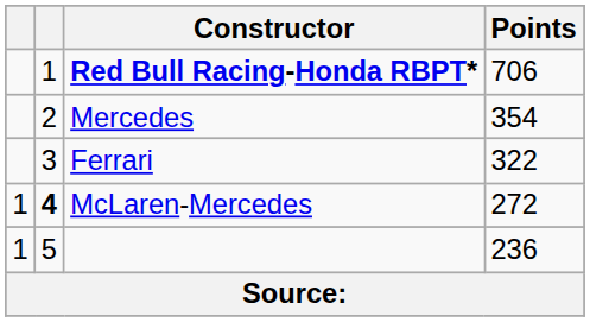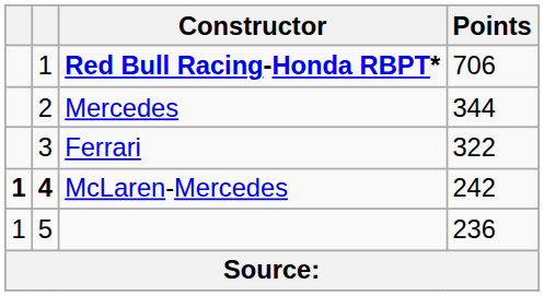 <table class="wikitable" style="font-size: 85%;">
 <tr>
 <th scope="col"></th>
 <th scope="col"></th>
 <th scope="col">Constructor</th>
 <th scope="col">Points</th>
 </tr>
 <tr>
 <td align="left"></td>
 <td align="center">1</td>
 <td> <strong><a href='#'>Red Bull Racing</a>-<a href='#'>Honda RBPT</a>*</strong></td>
 <td align="left">706</td>
 </tr>
 <tr>
 <td align="left"></td>
 <td align="center">2</td>
 <td> <a href='#'>Mercedes</a></td>
-<td align="left">354</td>
+<td align="left">344</td>
 </tr>
 <tr>
 <td align="left"></td>
 <td align="center">3</td>
 <td> <a href='#'>Ferrari</a></td>
 <td align="left">322</td>
 </tr>
 <tr>
-<td align="left"> 1</td>
+<td align="left"><strong> 1</strong></td>
 <td align="center"><strong>4</strong></td>
 <td> <a href='#'>McLaren</a>-<a href='#'>Mercedes</a></td>
-<td align="left">272</td>
+<td align="left">242</td>
 </tr>
 <tr>
 <td align="left"> 1</td>
 <td align="center">5</td>
 <td></td>
 <td align="left">236</td>
 </tr>
 <tr>
 <th colspan=4>Source:</th>
 </tr>
 </table>
